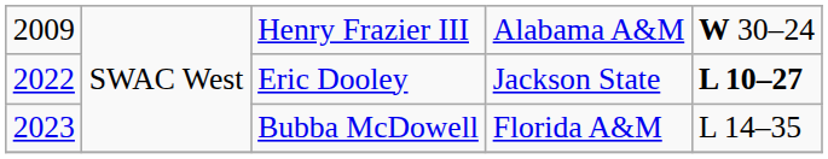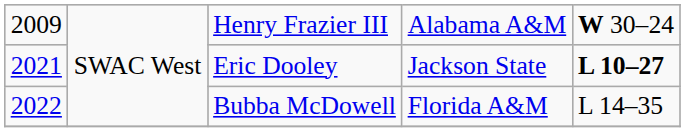 <table class="wikitable">
 <tr>
 <td>2009</td>
 <td rowspan="3">SWAC West</td>
 <td><a href='#'>Henry Frazier III</a></td>
 <td><a href='#'>Alabama A&M</a></td>
 <td><strong>W</strong> 30–24</td>
 </tr>
 <tr>
-<td><a href='#'>2022</a></td>
+<td><a href='#'>2021</a></td>
 <td><a href='#'>Eric Dooley</a></td>
 <td><a href='#'>Jackson State</a></td>
 <td><strong>L 10–27</strong></td>
 </tr>
 <tr>
-<td><a href='#'>2023</a></td>
+<td><a href='#'>2022</a></td>
 <td><a href='#'>Bubba McDowell</a></td>
 <td><a href='#'>Florida A&M</a></td>
 <td>L 14–35</td>
 </tr>
 <tr>
 </tr>
 </table>
